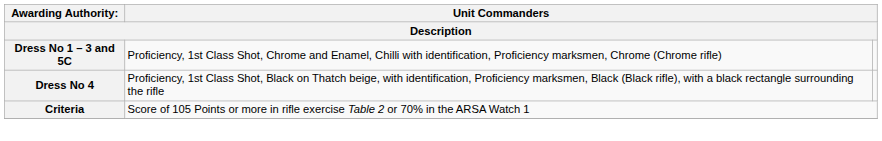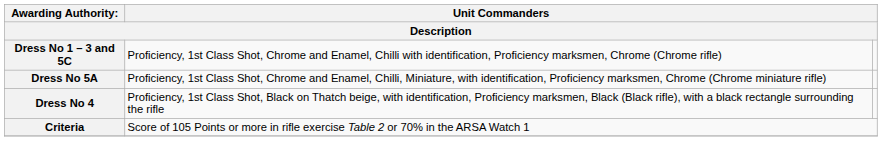 <table class=wikitable style="text-align: left;">
 <tr>
 <th><strong>Awarding Authority</strong>:</th>
 <th colspan="2">Unit Commanders</th>
 </tr>
 <tr>
 <th colspan="3">Description</th>
 </tr>
 <tr>
 <th>Dress No 1 – 3 and 5C</th>
 <td>Proficiency, 1st Class Shot, Chrome and Enamel, Chilli with identification, Proficiency marksmen, Chrome (Chrome rifle)</td>
 <td></td>
 </tr>
 <tr>
+<th>Dress No 5A</th>
+<td>Proficiency, 1st Class Shot, Chrome and Enamel, Chilli, Miniature, with identification, Proficiency marksmen, Chrome (Chrome miniature rifle)</td>
+<td></td>
+</tr>
+<tr>
 <th>Dress No 4</th>
 <td>Proficiency, 1st Class Shot, Black on Thatch beige, with identification, Proficiency marksmen, Black (Black rifle), with a black rectangle surrounding the rifle</td>
 <td></td>
 </tr>
 <tr>
 <th>Criteria</th>
 <td colspan="2">Score of 105 Points or more in rifle exercise <em>Table 2</em> or 70% in the ARSA Watch 1</td>
 </tr>
 <tr>
 </tr>
 </table>
